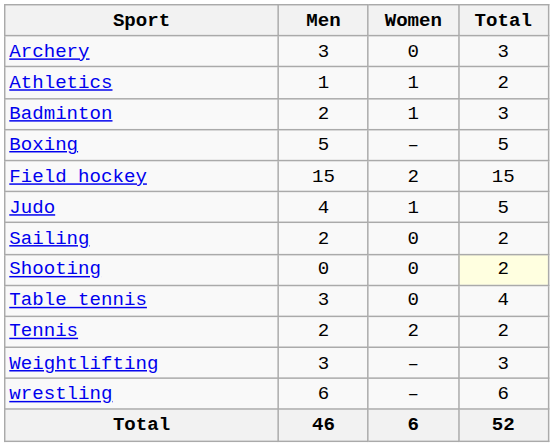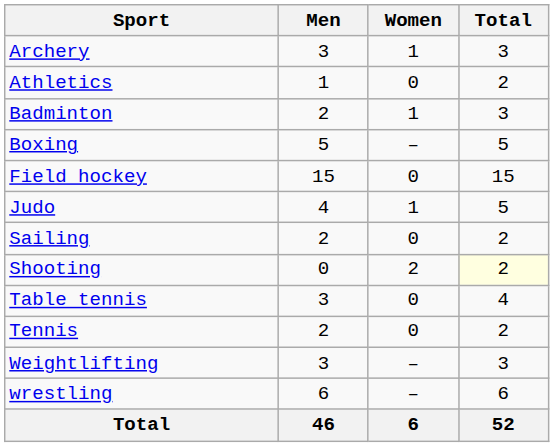 <table class="wikitable sortable" style="text-align:center;">
 <tr>
 <th width=180>Sport</th>
 <th width=55>Men</th>
 <th width=55>Women</th>
 <th width=55>Total</th>
 </tr>
 <tr>
 <td align=left><a href='#'>Archery</a></td>
 <td>3</td>
-<td>0</td>
+<td>1</td>
 <td>3</td>
 </tr>
 <tr>
 <td align=left><a href='#'>Athletics</a></td>
 <td>1</td>
-<td>1</td>
+<td>0</td>
 <td>2</td>
 </tr>
 <tr>
 <td align=left><a href='#'>Badminton</a></td>
 <td>2</td>
 <td>1</td>
 <td>3</td>
 </tr>
 <tr>
 <td align=left><a href='#'>Boxing</a></td>
 <td>5</td>
 <td>–</td>
 <td>5</td>
 </tr>
 <tr>
 <td align=left><a href='#'>Field hockey</a></td>
 <td>15</td>
-<td>2</td>
+<td>0</td>
 <td>15</td>
 </tr>
 <tr>
 <td align=left><a href='#'>Judo</a></td>
 <td>4</td>
 <td>1</td>
 <td>5</td>
 </tr>
 <tr>
 <td align=left><a href='#'>Sailing</a></td>
 <td>2</td>
 <td>0</td>
 <td>2</td>
 </tr>
 <tr>
 <td align=left><a href='#'>Shooting</a></td>
 <td>0</td>
-<td>0</td>
+<td>2</td>
 <td style="background: lightyellow;">2</td>
 </tr>
 <tr>
 <td align=left><a href='#'>Table tennis</a></td>
 <td>3</td>
 <td>0</td>
 <td>4</td>
 </tr>
 <tr>
 <td align=left><a href='#'>Tennis</a></td>
 <td>2</td>
-<td>2</td>
+<td>0</td>
 <td>2</td>
 </tr>
 <tr>
 <td align=left><a href='#'>Weightlifting</a></td>
 <td>3</td>
 <td>–</td>
 <td>3</td>
 </tr>
 <tr>
 <td align=left><a href='#'>wrestling</a></td>
 <td>6</td>
 <td>–</td>
 <td>6</td>
 </tr>
 <tr>
 <th>Total</th>
 <th>46</th>
 <th>6</th>
 <th>52</th>
 </tr>
 </table>
